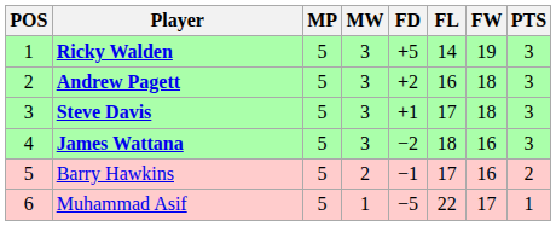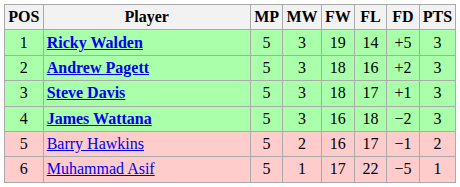 <table class="wikitable" style="text-align: center;">
 <tr>
 <th width=25>POS</th>
 <th width=200>Player</th>
 <th width=25>MP</th>
 <th width=25>MW</th>
+<th width=25>FW</th>
+<th width=25>FL</th>
 <th width=25>FD</th>
-<th width=25>FL</th>
-<th width=25>FW</th>
 <th width=25>PTS</th>
 </tr>
 <tr style="background:#aaffaa;">
 <td>1</td>
 <td style="text-align:left;"> <strong><a href='#'>Ricky Walden</a></strong></td>
 <td>5</td>
 <td>3</td>
+<td>19</td>
+<td>14</td>
 <td>+5</td>
-<td>14</td>
-<td>19</td>
 <td>3</td>
 </tr>
 <tr style="background:#aaffaa;">
 <td>2</td>
 <td style="text-align:left;"> <strong><a href='#'>Andrew Pagett</a></strong></td>
 <td>5</td>
 <td>3</td>
+<td>18</td>
+<td>16</td>
 <td>+2</td>
-<td>16</td>
-<td>18</td>
 <td>3</td>
 </tr>
 <tr style="background:#aaffaa;">
 <td>3</td>
 <td style="text-align:left;"> <strong><a href='#'>Steve Davis</a></strong></td>
 <td>5</td>
 <td>3</td>
+<td>18</td>
+<td>17</td>
 <td>+1</td>
-<td>17</td>
-<td>18</td>
 <td>3</td>
 </tr>
 <tr style="background:#aaffaa;">
 <td>4</td>
 <td style="text-align:left;"> <strong><a href='#'>James Wattana</a></strong></td>
 <td>5</td>
 <td>3</td>
+<td>16</td>
+<td>18</td>
 <td>−2</td>
-<td>18</td>
-<td>16</td>
 <td>3</td>
 </tr>
 <tr style="background:#fcc;">
 <td>5</td>
 <td style="text-align:left;"> <a href='#'>Barry Hawkins</a></td>
 <td>5</td>
 <td>2</td>
+<td>16</td>
+<td>17</td>
 <td>−1</td>
-<td>17</td>
-<td>16</td>
 <td>2</td>
 </tr>
 <tr style="background:#fcc;">
 <td>6</td>
 <td style="text-align:left;"> <a href='#'>Muhammad Asif</a></td>
 <td>5</td>
 <td>1</td>
+<td>17</td>
+<td>22</td>
 <td>−5</td>
-<td>22</td>
-<td>17</td>
 <td>1</td>
 </tr>
 </table>
